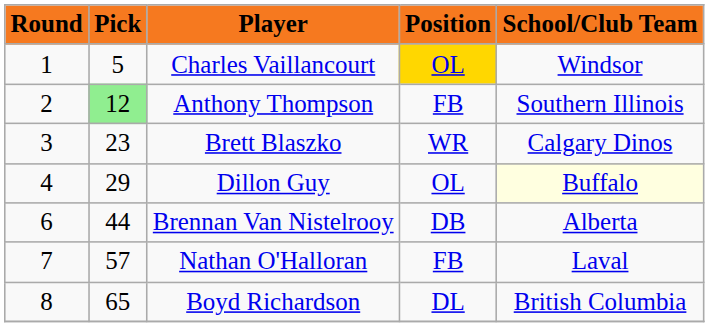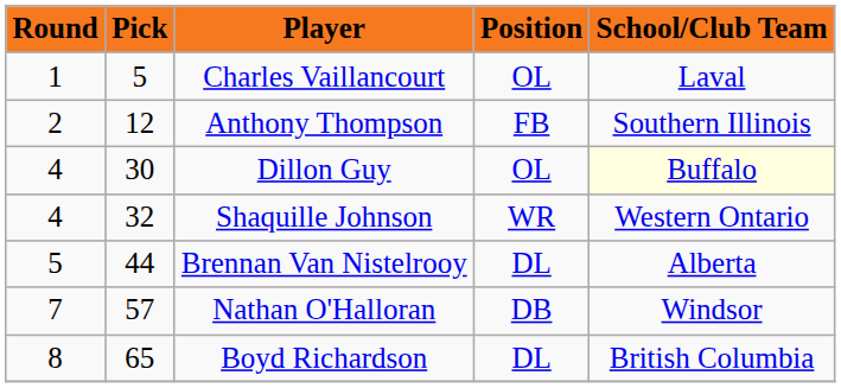 <table class="wikitable sortable">
 <tr>
 <th style="background:#F6791F;color:black;">Round</th>
 <th style="background:#F6791F;color:black;">Pick</th>
 <th style="background:#F6791F;color:black;">Player</th>
 <th style="background:#F6791F;color:black;">Position</th>
 <th style="background:#F6791F;color:black;">School/Club Team</th>
 </tr>
 <tr align="center">
 <td align=center>1</td>
 <td>5</td>
 <td><a href='#'>Charles Vaillancourt</a></td>
-<td style="background: gold;"><a href='#'>OL</a></td>
-<td><a href='#'>Windsor</a></td>
+<td><a href='#'>OL</a></td>
+<td><a href='#'>Laval</a></td>
 </tr>
 <tr align="center">
 <td align=center>2</td>
-<td style="background: lightgreen;">12</td>
+<td>12</td>
 <td><a href='#'>Anthony Thompson</a></td>
 <td><a href='#'>FB</a></td>
 <td><a href='#'>Southern Illinois</a></td>
 </tr>
 <tr align="center">
-<td align=center>3</td>
-<td>23</td>
-<td><a href='#'>Brett Blaszko</a></td>
-<td><a href='#'>WR</a></td>
-<td><a href='#'>Calgary Dinos</a></td>
-</tr>
-<tr align="center">
 <td align=center>4</td>
-<td>29</td>
+<td>30</td>
 <td><a href='#'>Dillon Guy</a></td>
 <td><a href='#'>OL</a></td>
 <td style="background: lightyellow;"><a href='#'>Buffalo</a></td>
 </tr>
 <tr align="center">
-<td align=center>6</td>
+<td align=center>4</td>
+<td>32</td>
+<td><a href='#'>Shaquille Johnson</a></td>
+<td><a href='#'>WR</a></td>
+<td><a href='#'>Western Ontario</a></td>
+</tr>
+<tr align="center">
+<td align=center>5</td>
 <td>44</td>
 <td><a href='#'>Brennan Van Nistelrooy</a></td>
-<td><a href='#'>DB</a></td>
+<td><a href='#'>DL</a></td>
 <td><a href='#'>Alberta</a></td>
 </tr>
 <tr align="center">
 <td align=center>7</td>
 <td>57</td>
 <td><a href='#'>Nathan O'Halloran</a></td>
-<td><a href='#'>FB</a></td>
-<td><a href='#'>Laval</a></td>
+<td><a href='#'>DB</a></td>
+<td><a href='#'>Windsor</a></td>
 </tr>
 <tr align="center">
 <td align=center>8</td>
 <td>65</td>
 <td><a href='#'>Boyd Richardson</a></td>
 <td><a href='#'>DL</a></td>
 <td><a href='#'>British Columbia</a></td>
 </tr>
 <tr>
 </tr>
 </table>
